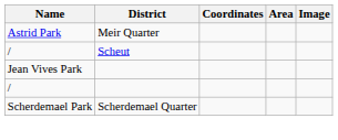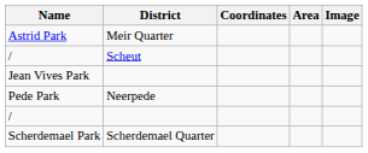 <table class="wikitable sortable">
 <tr>
 <th>Name</th>
 <th>District</th>
 <th>Coordinates</th>
 <th>Area</th>
 <th>Image</th>
 </tr>
 <tr>
 <td><a href='#'>Astrid Park</a></td>
 <td>Meir Quarter</td>
 <td></td>
 <td></td>
 <td></td>
 </tr>
 <tr>
 <td>/</td>
 <td><a href='#'>Scheut</a></td>
 <td></td>
 <td></td>
 <td></td>
 </tr>
 <tr>
 <td>Jean Vives Park</td>
 <td></td>
 <td></td>
 <td></td>
 <td></td>
 </tr>
 <tr>
+<td>Pede Park</td>
+<td>Neerpede</td>
+<td></td>
+<td></td>
+<td></td>
+</tr>
+<tr>
 <td>/</td>
 <td></td>
 <td></td>
 <td></td>
 <td></td>
 </tr>
 <tr>
 <td>Scherdemael Park</td>
 <td>Scherdemael Quarter</td>
 <td></td>
 <td></td>
 <td></td>
 </tr>
 </table>
